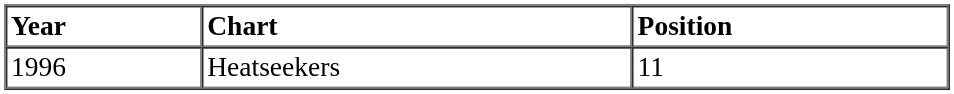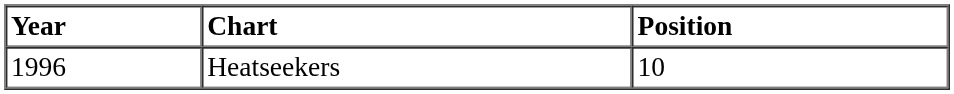 <table border=1 cellspacing=0 cellpadding=2 width="550px">
 <tr>
 <th align="left">Year</th>
 <th align="left">Chart</th>
 <th align="left">Position</th>
 </tr>
 <tr>
 <td align="left">1996</td>
 <td align="left">Heatseekers</td>
-<td align="left">11</td>
+<td align="left">10</td>
 </tr>
 <tr>
 </tr>
 </table>
